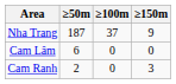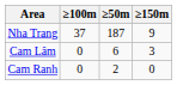 <table class="wikitable sortable">
 <tr>
 <th>Area</th>
+<th>≥100m</th>
 <th>≥50m</th>
-<th>≥100m</th>
 <th>≥150m</th>
 </tr>
 <tr>
 <td align="center"><a href='#'>Nha Trang</a></td>
+<td align="center">37</td>
 <td align="center">187</td>
-<td align="center">37</td>
 <td align="center">9</td>
 </tr>
 <tr>
 <td align="center"><a href='#'>Cam Lâm</a></td>
+<td align="center">0</td>
 <td align="center">6</td>
-<td align="center">0</td>
-<td align="center">0</td>
+<td align="center">3</td>
 </tr>
 <tr>
 <td align="center"><a href='#'>Cam Ranh</a></td>
+<td align="center">0</td>
 <td align="center">2</td>
 <td align="center">0</td>
-<td align="center">3</td>
 </tr>
 </table>
